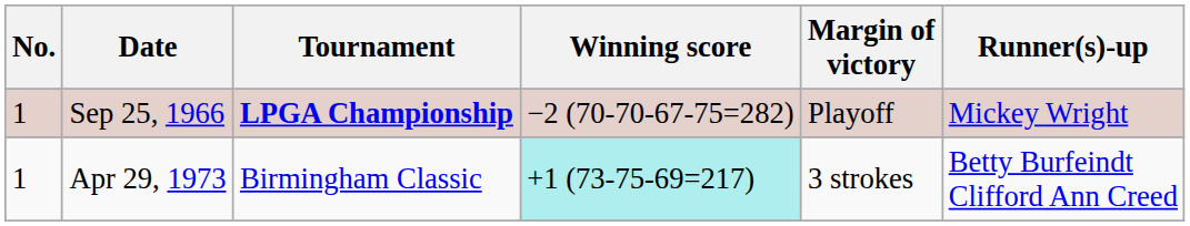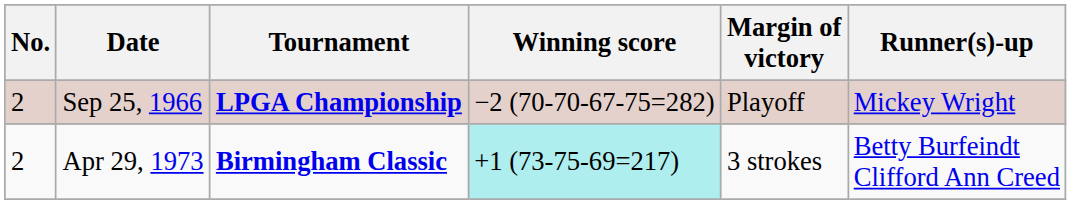 <table class="wikitable" style="font-size:95%;">
 <tr>
 <th>No.</th>
 <th>Date</th>
 <th>Tournament</th>
 <th>Winning score</th>
 <th>Margin of<br>victory</th>
 <th>Runner(s)-up</th>
 </tr>
 <tr style="background:#e5d1cb;">
-<td>1</td>
+<td>2</td>
 <td>Sep 25, <a href='#'>1966</a></td>
 <td><strong><a href='#'>LPGA Championship</a></strong></td>
 <td>−2 (70-70-67-75=282)</td>
 <td>Playoff</td>
 <td> <a href='#'>Mickey Wright</a></td>
 </tr>
 <tr>
-<td>1</td>
+<td>2</td>
 <td>Apr 29, <a href='#'>1973</a></td>
-<td><a href='#'>Birmingham Classic</a></td>
+<td><strong><a href='#'>Birmingham Classic</a></strong></td>
 <td style="background: paleturquoise;">+1 (73-75-69=217)</td>
 <td>3 strokes</td>
 <td> <a href='#'>Betty Burfeindt</a><br> <a href='#'>Clifford Ann Creed</a></td>
 </tr>
 </table>
